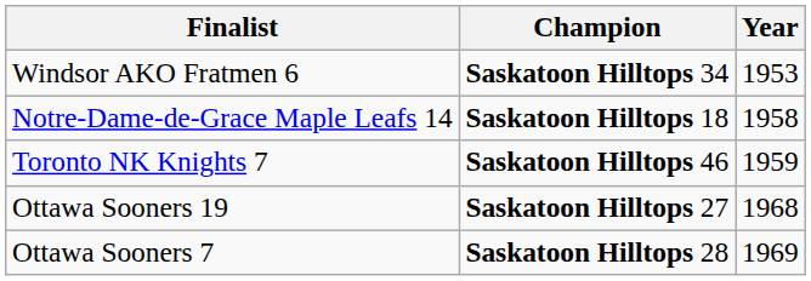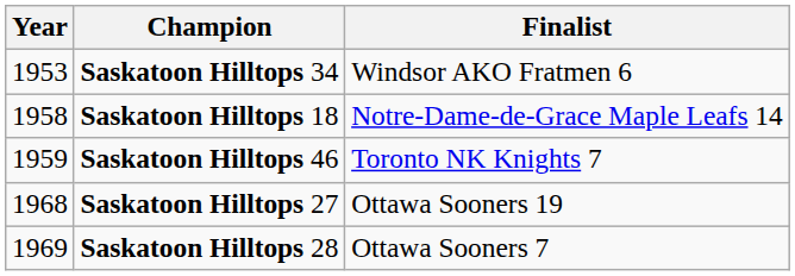 <table class="wikitable">
 <tr>
+<th>Year</th>
+<th>Champion</th>
 <th>Finalist</th>
-<th>Champion</th>
-<th>Year</th>
 </tr>
 <tr>
+<td>1953</td>
+<td><strong>Saskatoon Hilltops</strong> 34</td>
 <td>Windsor AKO Fratmen 6</td>
-<td><strong>Saskatoon Hilltops</strong> 34</td>
-<td>1953</td>
 </tr>
 <tr>
+<td>1958</td>
+<td><strong>Saskatoon Hilltops</strong> 18</td>
 <td><a href='#'>Notre-Dame-de-Grace Maple Leafs</a> 14</td>
-<td><strong>Saskatoon Hilltops</strong> 18</td>
-<td>1958</td>
 </tr>
 <tr>
+<td>1959</td>
+<td><strong>Saskatoon Hilltops</strong> 46</td>
 <td><a href='#'>Toronto NK Knights</a> 7</td>
-<td><strong>Saskatoon Hilltops</strong> 46</td>
-<td>1959</td>
 </tr>
 <tr>
+<td>1968</td>
+<td><strong>Saskatoon Hilltops</strong> 27</td>
 <td>Ottawa Sooners 19</td>
-<td><strong>Saskatoon Hilltops</strong> 27</td>
-<td>1968</td>
 </tr>
 <tr>
+<td>1969</td>
+<td><strong>Saskatoon Hilltops</strong> 28</td>
 <td>Ottawa Sooners 7</td>
-<td><strong>Saskatoon Hilltops</strong> 28</td>
-<td>1969</td>
 </tr>
 </table>
